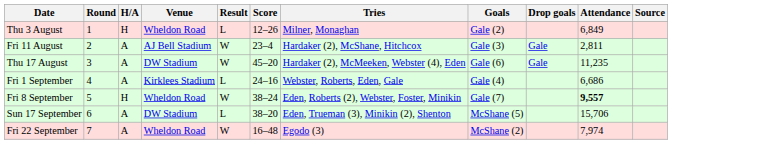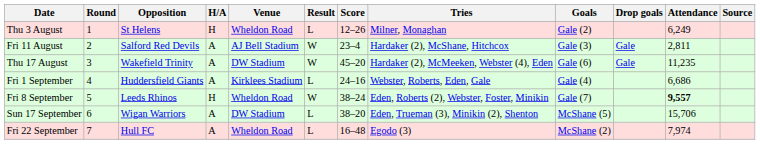 <table class="wikitable" style="font-size:90%;">
 <tr>
 <th>Date</th>
 <th>Round</th>
+<th>Opposition</th>
 <th>H/A</th>
 <th>Venue</th>
 <th>Result</th>
 <th>Score</th>
 <th>Tries</th>
 <th>Goals</th>
 <th>Drop goals</th>
 <th>Attendance</th>
 <th>Source</th>
 </tr>
 <tr style="background:#ffdddd;">
 <td>Thu 3 August</td>
 <td>1</td>
+<td> <a href='#'>St Helens</a></td>
 <td>H</td>
 <td><a href='#'>Wheldon Road</a></td>
 <td>L</td>
 <td>12–26</td>
 <td><a href='#'>Milner</a>, <a href='#'>Monaghan</a></td>
 <td><a href='#'>Gale</a> (2)</td>
 <td></td>
-<td>6,849</td>
+<td>6,249</td>
 <td></td>
 </tr>
 <tr style="background:#ddffdd;">
 <td>Fri 11 August</td>
 <td>2</td>
+<td> <a href='#'>Salford Red Devils</a></td>
 <td>A</td>
 <td><a href='#'>AJ Bell Stadium</a></td>
 <td>W</td>
 <td>23–4</td>
 <td><a href='#'>Hardaker</a> (2), <a href='#'>McShane</a>, <a href='#'>Hitchcox</a></td>
 <td><a href='#'>Gale</a> (3)</td>
 <td><a href='#'>Gale</a></td>
 <td>2,811</td>
 <td></td>
 </tr>
 <tr style="background:#ddffdd;">
 <td>Thu 17 August</td>
 <td>3</td>
+<td> <a href='#'>Wakefield Trinity</a></td>
 <td>A</td>
 <td><a href='#'>DW Stadium</a></td>
 <td>W</td>
 <td>45–20</td>
 <td><a href='#'>Hardaker</a> (2), <a href='#'>McMeeken</a>, <a href='#'>Webster</a> (4), <a href='#'>Eden</a></td>
 <td><a href='#'>Gale</a> (6)</td>
 <td><a href='#'>Gale</a></td>
 <td>11,235</td>
 <td></td>
 </tr>
 <tr style="background:#ddffdd;">
 <td>Fri 1 September</td>
 <td>4</td>
+<td> <a href='#'>Huddersfield Giants</a></td>
 <td>A</td>
 <td><a href='#'>Kirklees Stadium</a></td>
 <td>L</td>
 <td>24–16</td>
 <td><a href='#'>Webster</a>, <a href='#'>Roberts</a>, <a href='#'>Eden</a>, <a href='#'>Gale</a></td>
 <td><a href='#'>Gale</a> (4)</td>
 <td></td>
 <td>6,686</td>
 <td></td>
 </tr>
 <tr style="background:#ddffdd;">
 <td>Fri 8 September</td>
 <td>5</td>
+<td> <a href='#'>Leeds Rhinos</a></td>
 <td>H</td>
 <td><a href='#'>Wheldon Road</a></td>
 <td>W</td>
 <td>38–24</td>
 <td><a href='#'>Eden</a>, <a href='#'>Roberts</a> (2), <a href='#'>Webster</a>, <a href='#'>Foster</a>, <a href='#'>Minikin</a></td>
 <td><a href='#'>Gale</a> (7)</td>
 <td></td>
 <td><strong>9,557</strong></td>
 <td></td>
 </tr>
 <tr style="background:#ddffdd;">
 <td>Sun 17 September</td>
 <td>6</td>
+<td> <a href='#'>Wigan Warriors</a></td>
 <td>A</td>
 <td><a href='#'>DW Stadium</a></td>
 <td>L</td>
 <td>38–20</td>
 <td><a href='#'>Eden</a>, <a href='#'>Trueman</a> (3), <a href='#'>Minikin</a> (2), <a href='#'>Shenton</a></td>
 <td><a href='#'>McShane</a> (5)</td>
 <td></td>
 <td>15,706</td>
 <td></td>
 </tr>
 <tr style="background:#ffdddd;">
 <td>Fri 22 September</td>
 <td>7</td>
+<td> <a href='#'>Hull FC</a></td>
 <td>A</td>
 <td><a href='#'>Wheldon Road</a></td>
-<td>W</td>
+<td>L</td>
 <td>16–48</td>
 <td><a href='#'>Egodo</a> (3)</td>
 <td><a href='#'>McShane</a> (2)</td>
 <td></td>
 <td>7,974</td>
 <td></td>
 </tr>
 </table>
